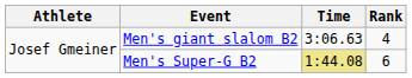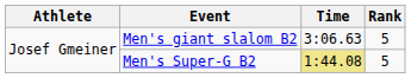 <table class="wikitable">
 <tr>
 <th>Athlete</th>
 <th>Event</th>
 <th>Time</th>
 <th>Rank</th>
 </tr>
 <tr>
 <td rowspan=2>Josef Gmeiner</td>
 <td><a href='#'>Men's giant slalom B2</a></td>
 <td align="center">3:06.63</td>
-<td align="center">4</td>
+<td align="center">5</td>
 </tr>
 <tr>
 <td><a href='#'>Men's Super-G B2</a></td>
 <td align="center" style="background: khaki;">1:44.08</td>
-<td align="center">6</td>
+<td align="center">5</td>
 </tr>
 </table>
